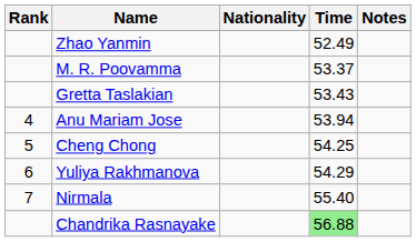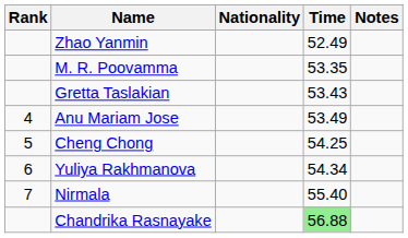 <table class="wikitable sortable" style="text-align:center;font-size:95%">
 <tr>
 <th>Rank</th>
 <th>Name</th>
 <th>Nationality</th>
 <th>Time</th>
 <th>Notes</th>
 </tr>
 <tr>
 <td></td>
 <td align=left><a href='#'>Zhao Yanmin</a></td>
 <td align=left></td>
 <td>52.49</td>
 <td></td>
 </tr>
 <tr>
 <td></td>
 <td align=left><a href='#'>M. R. Poovamma</a></td>
 <td align=left></td>
-<td>53.37</td>
+<td>53.35</td>
 <td></td>
 </tr>
 <tr>
 <td></td>
 <td align=left><a href='#'>Gretta Taslakian</a></td>
 <td align=left></td>
 <td>53.43</td>
 <td></td>
 </tr>
 <tr>
 <td>4</td>
 <td align=left><a href='#'>Anu Mariam Jose</a></td>
 <td align=left></td>
-<td>53.94</td>
+<td>53.49</td>
 <td></td>
 </tr>
 <tr>
 <td>5</td>
 <td align=left><a href='#'>Cheng Chong</a></td>
 <td align=left></td>
 <td>54.25</td>
 <td></td>
 </tr>
 <tr>
 <td>6</td>
 <td align=left><a href='#'>Yuliya Rakhmanova</a></td>
 <td align=left></td>
-<td>54.29</td>
+<td>54.34</td>
 <td></td>
 </tr>
 <tr>
 <td>7</td>
 <td align=left><a href='#'>Nirmala</a></td>
 <td align=left></td>
 <td>55.40</td>
 <td></td>
 </tr>
 <tr>
 <td></td>
 <td align=left><a href='#'>Chandrika Rasnayake</a></td>
 <td align=left></td>
 <td style="background: lightgreen;">56.88</td>
 <td></td>
 </tr>
 </table>
